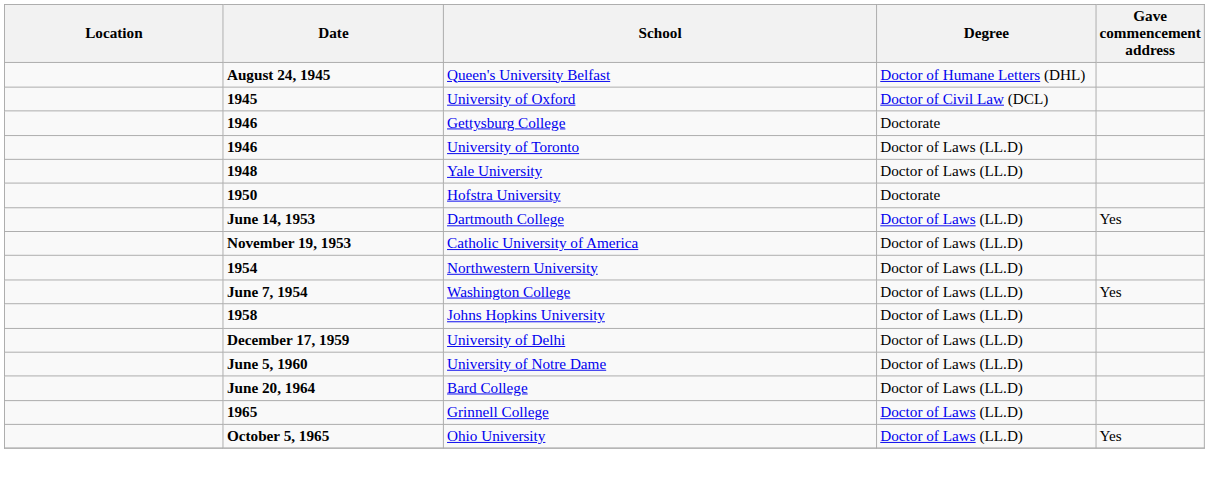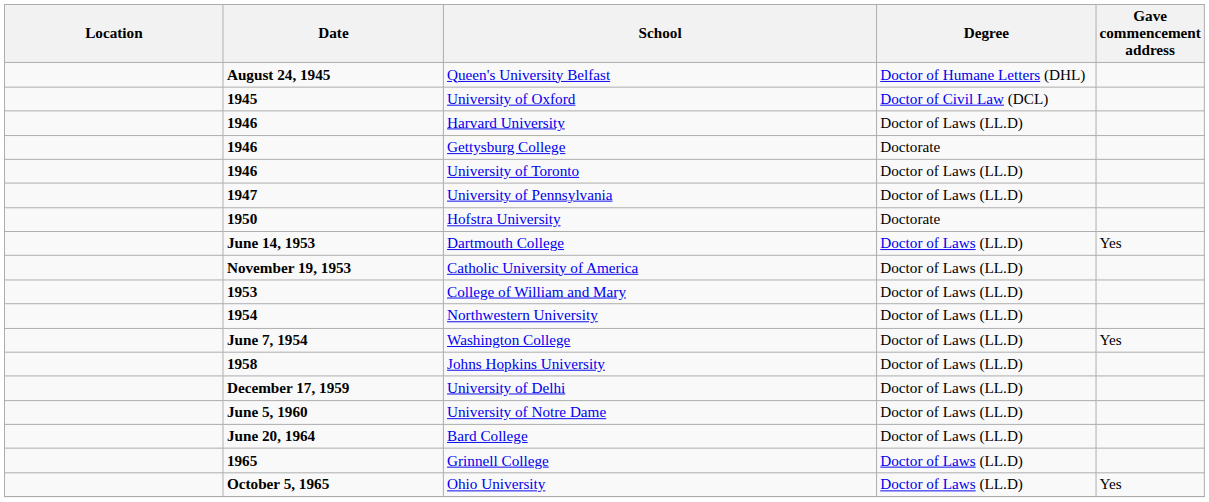 <table class="wikitable" style="width:100%;">
 <tr>
 <th style="width:20%;">Location</th>
 <th style="width:20%;">Date</th>
 <th style="width:40%;">School</th>
 <th style="width:20%;">Degree</th>
 <th style="width:20%;">Gave commencement address</th>
 </tr>
 <tr>
 <td></td>
 <td><strong>August 24, 1945</strong></td>
 <td><a href='#'>Queen's University Belfast</a></td>
 <td><a href='#'>Doctor of Humane Letters</a> (DHL)</td>
 <td></td>
 </tr>
 <tr>
 <td></td>
 <td><strong>1945</strong></td>
 <td><a href='#'>University of Oxford</a></td>
 <td><a href='#'>Doctor of Civil Law</a> (DCL)</td>
 <td></td>
 </tr>
 <tr>
 <td></td>
 <td><strong>1946</strong></td>
+<td><a href='#'>Harvard University</a></td>
+<td>Doctor of Laws (LL.D)</td>
+<td></td>
+</tr>
+<tr>
+<td></td>
+<td><strong>1946</strong></td>
 <td><a href='#'>Gettysburg College</a></td>
 <td>Doctorate</td>
 <td></td>
 </tr>
 <tr>
 <td></td>
 <td><strong>1946</strong></td>
 <td><a href='#'>University of Toronto</a></td>
 <td>Doctor of Laws (LL.D)</td>
 <td></td>
 </tr>
 <tr>
 <td></td>
-<td><strong>1948</strong></td>
-<td><a href='#'>Yale University</a></td>
+<td><strong>1947</strong></td>
+<td><a href='#'>University of Pennsylvania</a></td>
 <td>Doctor of Laws (LL.D)</td>
 <td></td>
 </tr>
 <tr>
 <td></td>
 <td><strong>1950</strong></td>
 <td><a href='#'>Hofstra University</a></td>
 <td>Doctorate</td>
 <td></td>
 </tr>
 <tr>
 <td></td>
 <td><strong>June 14, 1953</strong></td>
 <td><a href='#'>Dartmouth College</a></td>
 <td><a href='#'>Doctor of Laws</a> (LL.D)</td>
 <td>Yes</td>
 </tr>
 <tr>
 <td></td>
 <td><strong>November 19, 1953</strong></td>
 <td><a href='#'>Catholic University of America</a></td>
+<td>Doctor of Laws (LL.D)</td>
+<td></td>
+</tr>
+<tr>
+<td></td>
+<td><strong>1953</strong></td>
+<td><a href='#'>College of William and Mary</a></td>
 <td>Doctor of Laws (LL.D)</td>
 <td></td>
 </tr>
 <tr>
 <td></td>
 <td><strong>1954</strong></td>
 <td><a href='#'>Northwestern University</a></td>
 <td>Doctor of Laws (LL.D)</td>
 <td></td>
 </tr>
 <tr>
 <td></td>
 <td><strong>June 7, 1954</strong></td>
 <td><a href='#'>Washington College</a></td>
 <td>Doctor of Laws (LL.D)</td>
 <td>Yes</td>
 </tr>
 <tr>
 <td></td>
 <td><strong>1958</strong></td>
 <td><a href='#'>Johns Hopkins University</a></td>
 <td>Doctor of Laws (LL.D)</td>
 <td></td>
 </tr>
 <tr>
 <td></td>
 <td><strong>December 17, 1959</strong></td>
 <td><a href='#'>University of Delhi</a></td>
 <td>Doctor of Laws (LL.D)</td>
 <td></td>
 </tr>
 <tr>
 <td></td>
 <td><strong>June 5, 1960</strong></td>
 <td><a href='#'>University of Notre Dame</a></td>
 <td>Doctor of Laws (LL.D)</td>
 <td></td>
 </tr>
 <tr>
 <td></td>
 <td><strong>June 20, 1964</strong></td>
 <td><a href='#'>Bard College</a></td>
 <td>Doctor of Laws (LL.D)</td>
 <td></td>
 </tr>
 <tr>
 <td></td>
 <td><strong>1965</strong></td>
 <td><a href='#'>Grinnell College</a></td>
 <td><a href='#'>Doctor of Laws</a> (LL.D)</td>
 <td></td>
 </tr>
 <tr>
 <td></td>
 <td><strong>October 5, 1965</strong></td>
 <td><a href='#'>Ohio University</a></td>
 <td><a href='#'>Doctor of Laws</a> (LL.D)</td>
 <td>Yes</td>
 </tr>
 <tr>
 </tr>
 </table>
